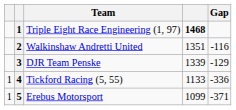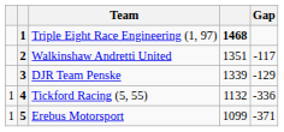 <table class="wikitable" style="font-size: 95%;">
 <tr>
 <th></th>
 <th></th>
 <th>Team</th>
 <th></th>
 <th>Gap</th>
 </tr>
 <tr>
 <td align="left"></td>
 <th>1</th>
 <td><a href='#'>Triple Eight Race Engineering</a> (1, 97)</td>
 <td align="right"><strong>1468</strong></td>
 <td align="right"></td>
 </tr>
 <tr>
 <td align="left"></td>
 <th>2</th>
 <td><a href='#'>Walkinshaw Andretti United</a></td>
 <td align="right">1351</td>
-<td align="right">-116</td>
+<td align="right">-117</td>
 </tr>
 <tr>
 <td align="left"></td>
 <th>3</th>
 <td><a href='#'>DJR Team Penske</a></td>
 <td align="right">1339</td>
 <td align="right">-129</td>
 </tr>
 <tr>
 <td align="left"> 1</td>
 <th>4</th>
 <td><a href='#'>Tickford Racing</a> (5, 55)</td>
-<td align="right">1133</td>
+<td align="right">1132</td>
 <td align="right">-336</td>
 </tr>
 <tr>
 <td align="left"> 1</td>
 <th>5</th>
 <td><a href='#'>Erebus Motorsport</a></td>
 <td align="right">1099</td>
 <td align="right">-371</td>
 </tr>
 </table>
